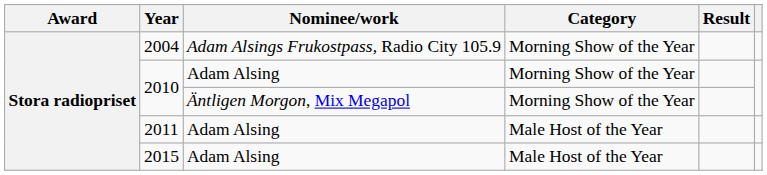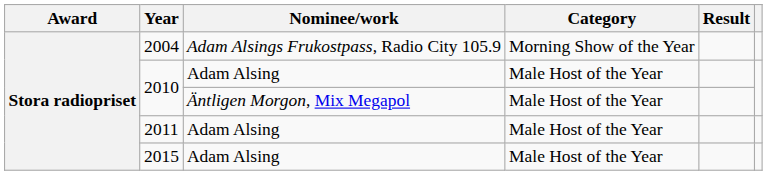 <table class="wikitable sortable plainrowheaders">
 <tr>
 <th scope="col">Award</th>
 <th scope="col">Year</th>
 <th scope="col">Nominee/work</th>
 <th scope="col">Category</th>
 <th scope="col">Result</th>
 <th scope="col"></th>
 </tr>
 <tr>
 <th scope="row" rowspan="5">Stora radiopriset</th>
 <td style="text-align:center;">2004</td>
 <td><em>Adam Alsings Frukostpass</em>, Radio City 105.9</td>
 <td>Morning Show of the Year</td>
 <td></td>
 <td align="center"></td>
 </tr>
 <tr>
 <td style="text-align:center;" rowspan="2">2010</td>
 <td>Adam Alsing</td>
-<td>Morning Show of the Year</td>
+<td>Male Host of the Year</td>
 <td></td>
 <td align="center" rowspan="2"></td>
 </tr>
 <tr>
 <td><em>Äntligen Morgon</em>, <a href='#'>Mix Megapol</a></td>
-<td>Morning Show of the Year</td>
+<td>Male Host of the Year</td>
 <td></td>
 </tr>
 <tr>
 <td style="text-align:center;">2011</td>
 <td>Adam Alsing</td>
 <td>Male Host of the Year</td>
 <td></td>
 <td align="center"></td>
 </tr>
 <tr>
 <td style="text-align:center;">2015</td>
 <td>Adam Alsing</td>
 <td>Male Host of the Year</td>
 <td></td>
 <td align="center"></td>
 </tr>
 </table>
